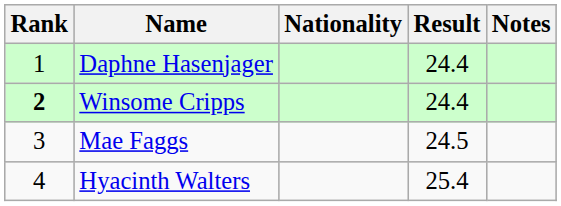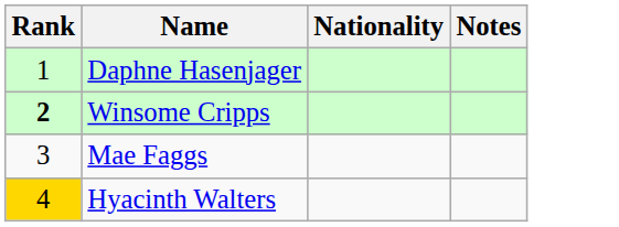 <table class="wikitable sortable" style="text-align:center">
 <tr>
 <th>Rank</th>
 <th>Name</th>
 <th>Nationality</th>
-<th>Result</th>
 <th>Notes</th>
 </tr>
 <tr bgcolor=ccffcc>
 <td>1</td>
 <td align="left"><a href='#'>Daphne Hasenjager</a></td>
 <td align="left"></td>
-<td>24.4</td>
 <td></td>
 </tr>
 <tr bgcolor=ccffcc>
 <td><strong>2</strong></td>
 <td align="left"><a href='#'>Winsome Cripps</a></td>
 <td align="left"></td>
-<td>24.4</td>
 <td></td>
 </tr>
 <tr>
 <td>3</td>
 <td align="left"><a href='#'>Mae Faggs</a></td>
 <td align="left"></td>
-<td>24.5</td>
 <td></td>
 </tr>
 <tr>
-<td>4</td>
+<td style="background: gold;">4</td>
 <td align="left"><a href='#'>Hyacinth Walters</a></td>
 <td align="left"></td>
-<td>25.4</td>
 <td></td>
 </tr>
 </table>
